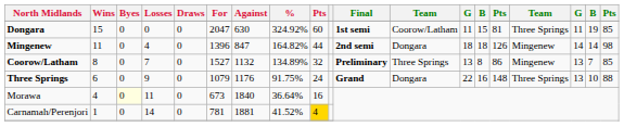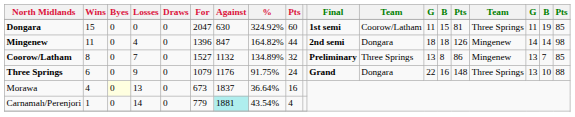 <table style="font-size: 85%; text-align: left;" class="wikitable">
 <tr>
 <th style="color:crimson">North Midlands</th>
 <th style="color:crimson">Wins</th>
 <th style="color:crimson">Byes</th>
 <th style="color:crimson">Losses</th>
 <th style="color:crimson">Draws</th>
 <th style="color:crimson">For</th>
 <th style="color:crimson">Against</th>
 <th style="color:crimson">%</th>
 <th style="color:crimson">Pts</th>
 <th></th>
 <th style="color:green">Final</th>
 <th style="color:green">Team</th>
 <th style="color:green">G</th>
 <th style="color:green">B</th>
 <th style="color:green">Pts</th>
 <th style="color:green">Team</th>
 <th style="color:green">G</th>
 <th style="color:green">B</th>
 <th style="color:green">Pts</th>
 </tr>
 <tr>
 </tr>
 <tr>
 </tr>
 <tr>
 <td><strong>	Dongara	</strong></td>
 <td>15</td>
 <td>0</td>
 <td>0</td>
 <td>0</td>
 <td>2047</td>
 <td>630</td>
 <td>324.92%</td>
 <td>60</td>
 <td></td>
 <td><strong>1st semi</strong></td>
 <td>Coorow/Latham</td>
 <td>11</td>
 <td>15</td>
 <td>81</td>
 <td>Three Springs</td>
 <td>11</td>
 <td>19</td>
 <td>85</td>
 </tr>
 <tr>
 <td><strong>	Mingenew	</strong></td>
 <td>11</td>
 <td>0</td>
 <td>4</td>
 <td>0</td>
 <td>1396</td>
 <td>847</td>
 <td>164.82%</td>
 <td>44</td>
 <td></td>
 <td><strong>2nd semi</strong></td>
 <td>Dongara</td>
 <td>18</td>
 <td>18</td>
 <td>126</td>
 <td>Mingenew</td>
 <td>14</td>
 <td>14</td>
 <td>98</td>
 </tr>
 <tr>
 <td><strong>	Coorow/Latham	</strong></td>
 <td>8</td>
 <td>0</td>
 <td>7</td>
 <td>0</td>
 <td>1527</td>
 <td>1132</td>
 <td>134.89%</td>
 <td>32</td>
 <td></td>
 <td><strong>Preliminary</strong></td>
 <td>Three Springs</td>
 <td>13</td>
 <td>8</td>
 <td>86</td>
 <td>Mingenew</td>
 <td>13</td>
 <td>7</td>
 <td>85</td>
 </tr>
 <tr>
 <td><strong>	Three Springs	</strong></td>
 <td>6</td>
 <td>0</td>
 <td>9</td>
 <td>0</td>
 <td>1079</td>
 <td>1176</td>
 <td>91.75%</td>
 <td>24</td>
 <td></td>
 <td><strong>Grand</strong></td>
 <td>Dongara</td>
 <td>22</td>
 <td>16</td>
 <td>148</td>
 <td>Three Springs</td>
 <td>13</td>
 <td>10</td>
 <td>88</td>
 </tr>
 <tr>
 <td>Morawa</td>
 <td>4</td>
 <td style="background: lightyellow;">0</td>
-<td>11</td>
+<td>13</td>
 <td>0</td>
 <td>673</td>
-<td>1840</td>
+<td>1837</td>
 <td>36.64%</td>
 <td>16</td>
 <td></td>
 </tr>
 <tr>
 <td>Carnamah/Perenjori</td>
 <td>1</td>
 <td>0</td>
 <td>14</td>
 <td>0</td>
-<td>781</td>
-<td>1881</td>
-<td>41.52%</td>
-<td style="background: gold;">4</td>
+<td>779</td>
+<td style="background: paleturquoise;">1881</td>
+<td>43.54%</td>
+<td>4</td>
 <td></td>
 </tr>
 <tr>
 </tr>
 </table>
